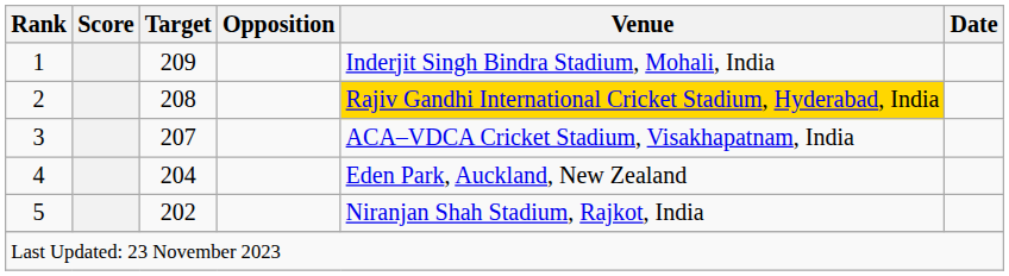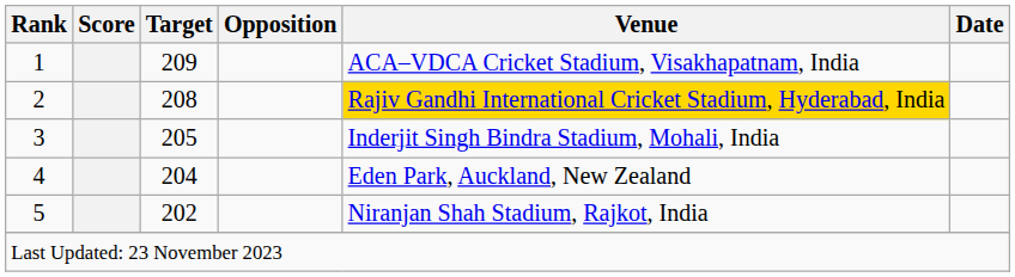 <table class="wikitable sortable">
 <tr>
 <th scope=col>Rank</th>
 <th scope=col>Score</th>
 <th scope=col>Target</th>
 <th scope=col>Opposition</th>
 <th scope=col>Venue</th>
 <th scope=col>Date</th>
 </tr>
 <tr>
 <td align=center>1</td>
 <th scope=row style=text-align:center;></th>
 <td align=center>209</td>
 <td></td>
-<td><a href='#'>Inderjit Singh Bindra Stadium</a>, <a href='#'>Mohali</a>, India</td>
+<td><a href='#'>ACA–VDCA Cricket Stadium</a>, <a href='#'>Visakhapatnam</a>, India</td>
 <td></td>
 </tr>
 <tr>
 <td align=center>2</td>
 <th scope=row style=text-align:center;></th>
 <td align=center>208</td>
 <td></td>
 <td style="background: gold;"><a href='#'>Rajiv Gandhi International Cricket Stadium</a>, <a href='#'>Hyderabad</a>, India</td>
 <td></td>
 </tr>
 <tr>
 <td align=center>3</td>
 <th scope=row style=text-align:center;></th>
-<td align=center>207</td>
+<td align=center>205</td>
 <td></td>
-<td><a href='#'>ACA–VDCA Cricket Stadium</a>, <a href='#'>Visakhapatnam</a>, India</td>
+<td><a href='#'>Inderjit Singh Bindra Stadium</a>, <a href='#'>Mohali</a>, India</td>
 <td></td>
 </tr>
 <tr>
 <td align=center>4</td>
 <th scope=row style=text-align:center;></th>
 <td align=center>204</td>
 <td></td>
 <td><a href='#'>Eden Park</a>, <a href='#'>Auckland</a>, New Zealand</td>
 <td></td>
 </tr>
 <tr>
 <td align=center>5</td>
 <th scope=row style=text-align:center;></th>
 <td align=center>202</td>
 <td></td>
 <td><a href='#'>Niranjan Shah Stadium</a>, <a href='#'>Rajkot</a>, India</td>
 <td></td>
 </tr>
 <tr>
 </tr>
 <tr class=sortbottom>
 <td colspan=6><small>Last Updated: 23 November 2023</small></td>
 </tr>
 </table>
